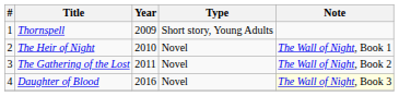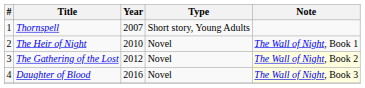 <table class="wikitable sortable">
 <tr>
 <th>#</th>
 <th>Title</th>
 <th>Year</th>
 <th>Type</th>
 <th>Note</th>
 </tr>
 <tr>
 <td>1</td>
 <td><em><a href='#'>Thornspell</a></em></td>
-<td>2009</td>
+<td>2007</td>
 <td>Short story, Young Adults</td>
 <td></td>
 </tr>
 <tr>
 <td>2</td>
 <td><em><a href='#'>The Heir of Night</a></em></td>
 <td>2010</td>
 <td>Novel</td>
 <td><em><a href='#'>The Wall of Night</a></em>, Book 1</td>
 </tr>
 <tr>
 <td>3</td>
 <td><em><a href='#'>The Gathering of the Lost</a></em></td>
-<td>2011</td>
+<td>2012</td>
 <td>Novel</td>
-<td><em><a href='#'>The Wall of Night</a></em>, Book 2</td>
+<td style="background: lightyellow;"><em><a href='#'>The Wall of Night</a></em>, Book 2</td>
 </tr>
 <tr>
 <td>4</td>
 <td><em><a href='#'>Daughter of Blood</a></em></td>
 <td>2016</td>
 <td>Novel</td>
 <td style="background: lightyellow;"><em><a href='#'>The Wall of Night</a></em>, Book 3</td>
 </tr>
 <tr>
 </tr>
 </table>
